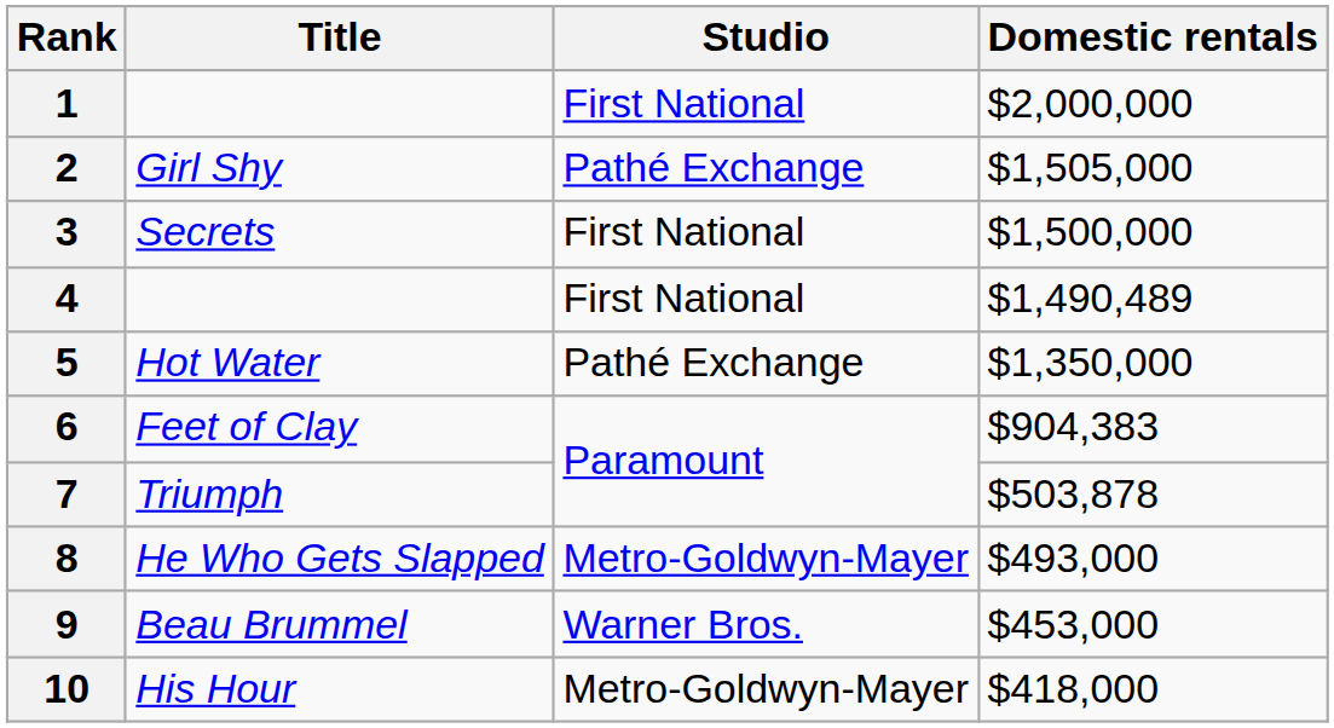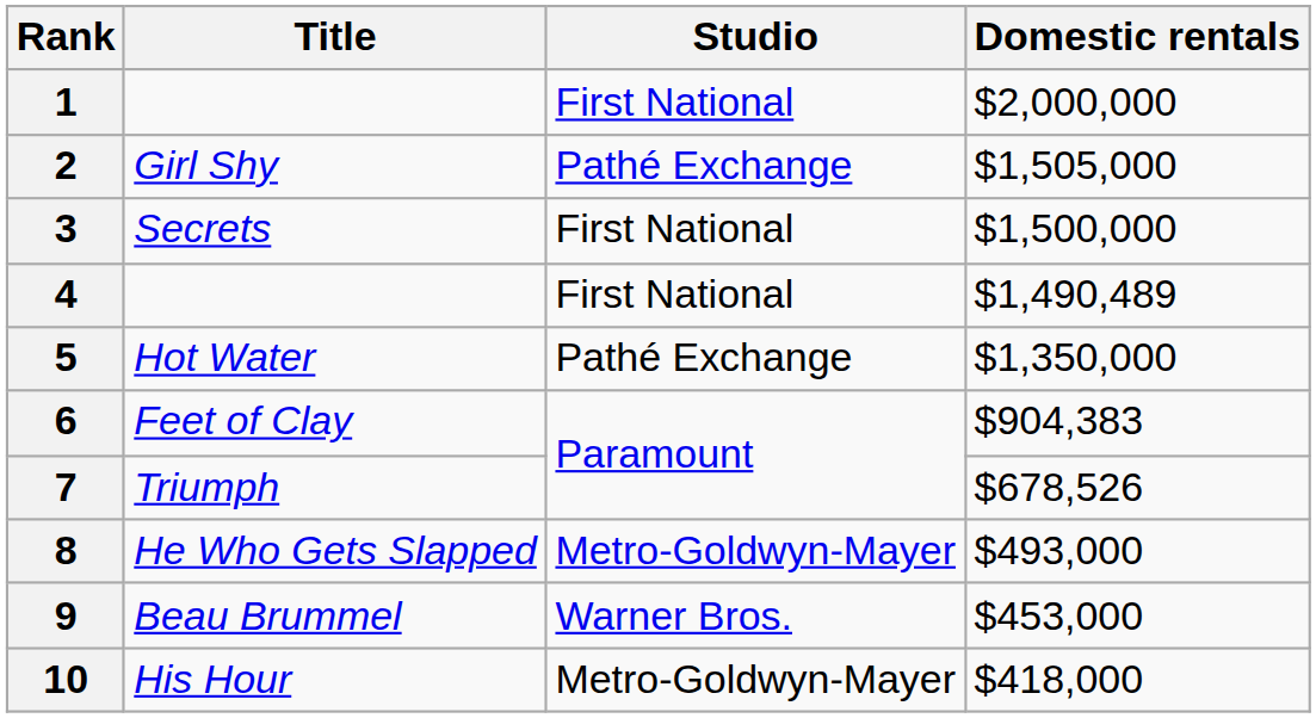 <table class="wikitable sortable" style="margin:auto; margin:auto;">
 <tr>
 <th>Rank</th>
 <th>Title</th>
 <th>Studio</th>
 <th>Domestic rentals</th>
 </tr>
 <tr>
 <th style="text-align:center;"><strong>1</strong></th>
 <td><em></em></td>
 <td><a href='#'>First National</a></td>
 <td>$2,000,000</td>
 </tr>
 <tr>
 <th style="text-align:center;"><strong>2</strong></th>
 <td><em><a href='#'>Girl Shy</a></em></td>
 <td><a href='#'>Pathé Exchange</a></td>
 <td>$1,505,000</td>
 </tr>
 <tr>
 <th style="text-align:center;"><strong>3</strong></th>
 <td><em><a href='#'>Secrets</a></em></td>
 <td>First National</td>
 <td>$1,500,000</td>
 </tr>
 <tr>
 <th style="text-align:center;"><strong>4</strong></th>
 <td><em></em></td>
 <td>First National</td>
 <td>$1,490,489</td>
 </tr>
 <tr>
 <th style="text-align:center;"><strong>5</strong></th>
 <td><em><a href='#'>Hot Water</a></em></td>
 <td>Pathé Exchange</td>
 <td>$1,350,000</td>
 </tr>
 <tr>
 <th style="text-align:center;"><strong>6</strong></th>
 <td><em><a href='#'>Feet of Clay</a></em></td>
 <td rowspan="2"><a href='#'>Paramount</a></td>
 <td>$904,383</td>
 </tr>
 <tr>
 <th style="text-align:center;"><strong>7</strong></th>
 <td><em><a href='#'>Triumph</a></em></td>
-<td>$503,878</td>
+<td>$678,526</td>
 </tr>
 <tr>
 <th style="text-align:center;"><strong>8</strong></th>
 <td><em><a href='#'>He Who Gets Slapped</a></em></td>
 <td><a href='#'>Metro-Goldwyn-Mayer</a></td>
 <td>$493,000</td>
 </tr>
 <tr>
 <th style="text-align:center;"><strong>9</strong></th>
 <td><em><a href='#'>Beau Brummel</a></em></td>
 <td><a href='#'>Warner Bros.</a></td>
 <td>$453,000</td>
 </tr>
 <tr>
 <th style="text-align:center;"><strong>10</strong></th>
 <td><em><a href='#'>His Hour</a></em></td>
 <td>Metro-Goldwyn-Mayer</td>
 <td>$418,000</td>
 </tr>
 </table>
